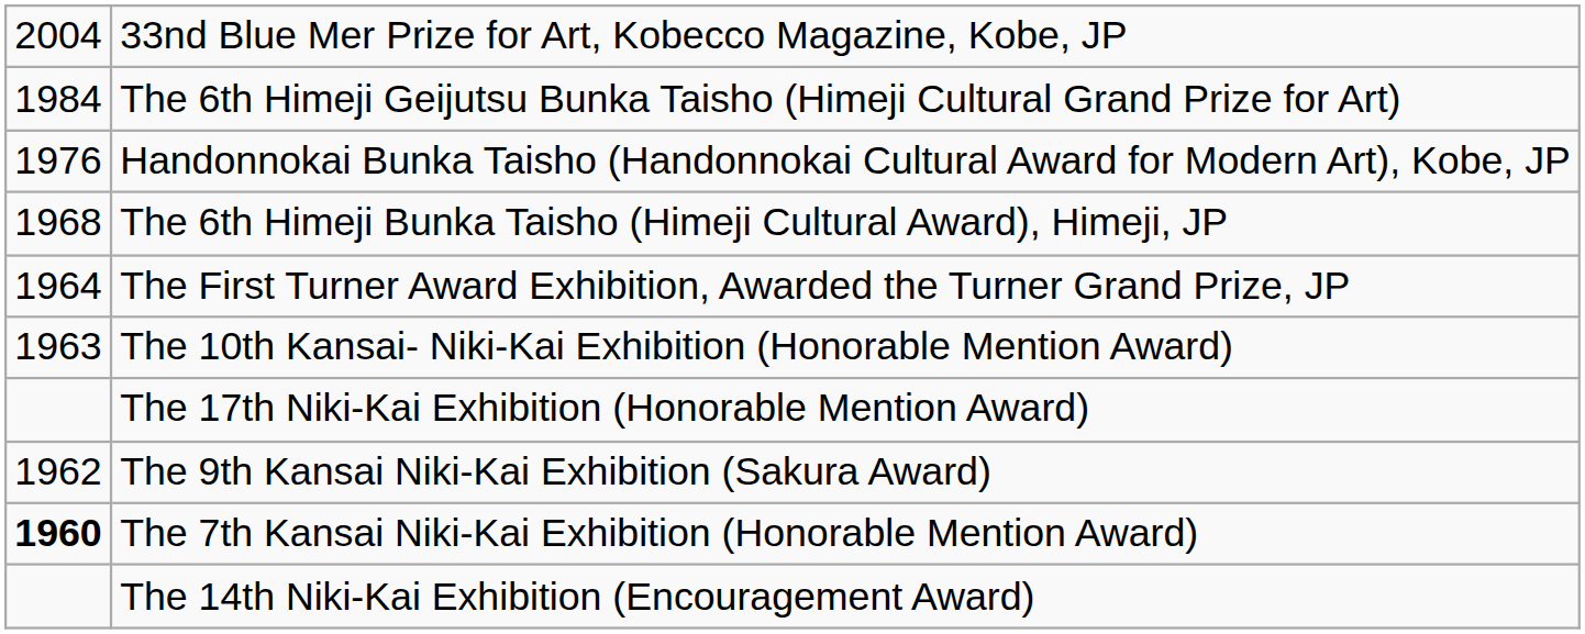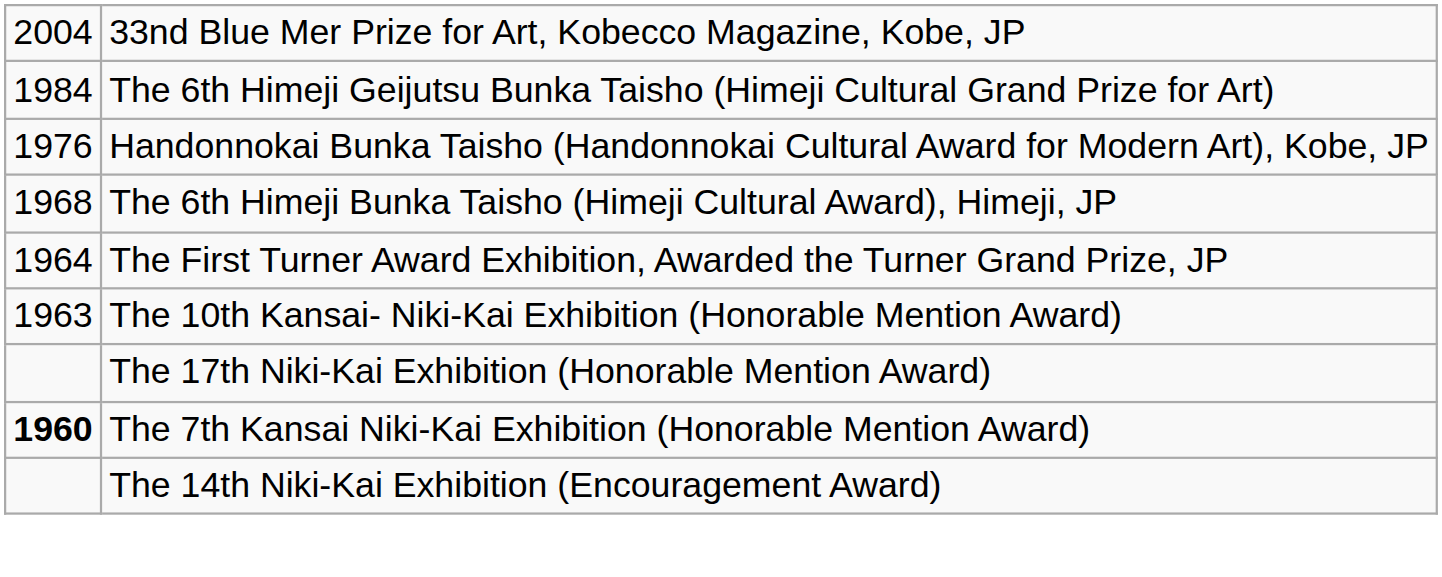 <table class="wikitable">
 <tr>
 <td>2004</td>
 <td>33nd Blue Mer Prize for Art, Kobecco Magazine, Kobe, JP</td>
 </tr>
 <tr>
 <td>1984</td>
 <td>The 6th Himeji Geijutsu Bunka Taisho (Himeji Cultural Grand Prize for Art)</td>
 </tr>
 <tr>
 <td>1976</td>
 <td>Handonnokai Bunka Taisho (Handonnokai Cultural Award for Modern Art), Kobe, JP</td>
 </tr>
 <tr>
 <td>1968</td>
 <td>The 6th Himeji Bunka Taisho (Himeji Cultural Award), Himeji, JP</td>
 </tr>
 <tr>
 <td>1964</td>
 <td>The First Turner Award Exhibition, Awarded the Turner Grand Prize, JP</td>
 </tr>
 <tr>
 <td>1963</td>
 <td>The 10th Kansai- Niki-Kai Exhibition (Honorable Mention Award)</td>
 </tr>
 <tr>
 <td></td>
 <td>The 17th Niki-Kai Exhibition (Honorable Mention Award)</td>
 </tr>
 <tr>
-<td>1962</td>
-<td>The 9th Kansai Niki-Kai Exhibition (Sakura Award)</td>
-</tr>
-<tr>
 <td><strong>1960</strong></td>
 <td>The 7th Kansai Niki-Kai Exhibition (Honorable Mention Award)</td>
 </tr>
 <tr>
 <td></td>
 <td>The 14th Niki-Kai Exhibition (Encouragement Award)</td>
 </tr>
 </table>
